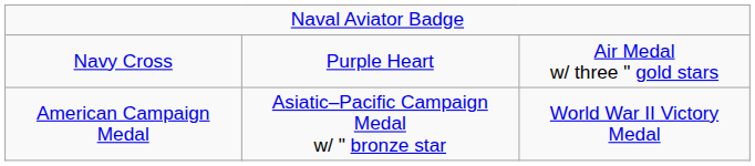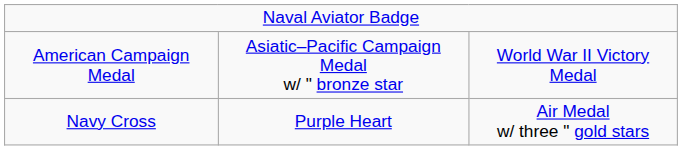 <table class="wikitable" style="margin:1em auto; text-align:center;">
 <tr>
 <td colspan="3"><a href='#'>Naval Aviator Badge</a></td>
+</tr>
+<tr>
+<td><a href='#'>American Campaign Medal</a></td>
+<td><a href='#'>Asiatic–Pacific Campaign Medal</a><br>w/ " <a href='#'>bronze star</a></td>
+<td><a href='#'>World War II Victory Medal</a></td>
 </tr>
 <tr>
 <td><a href='#'>Navy Cross</a></td>
 <td><a href='#'>Purple Heart</a></td>
 <td><a href='#'>Air Medal</a><br>w/ three " <a href='#'>gold stars</a></td>
 </tr>
-<tr>
-<td><a href='#'>American Campaign Medal</a></td>
-<td><a href='#'>Asiatic–Pacific Campaign Medal</a><br>w/ " <a href='#'>bronze star</a></td>
-<td><a href='#'>World War II Victory Medal</a></td>
-</tr>
 </table>
